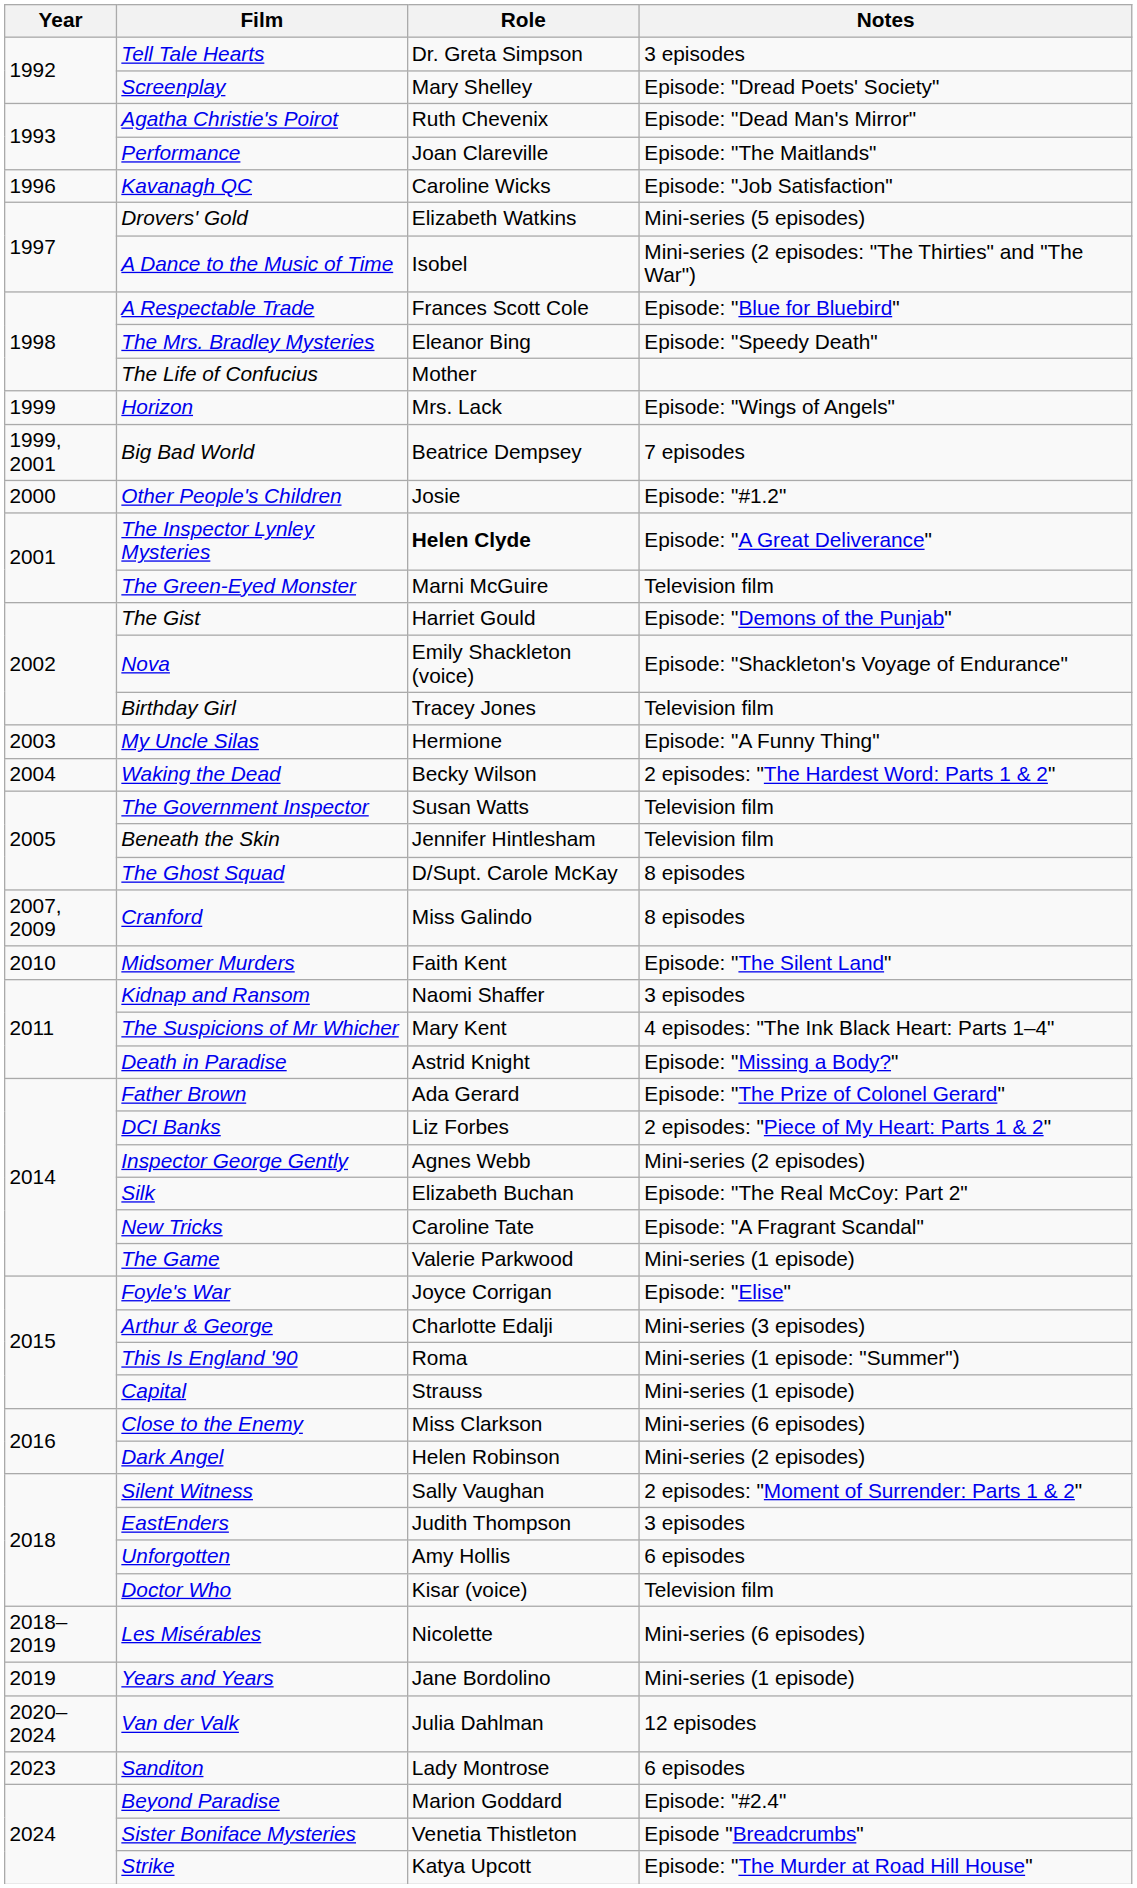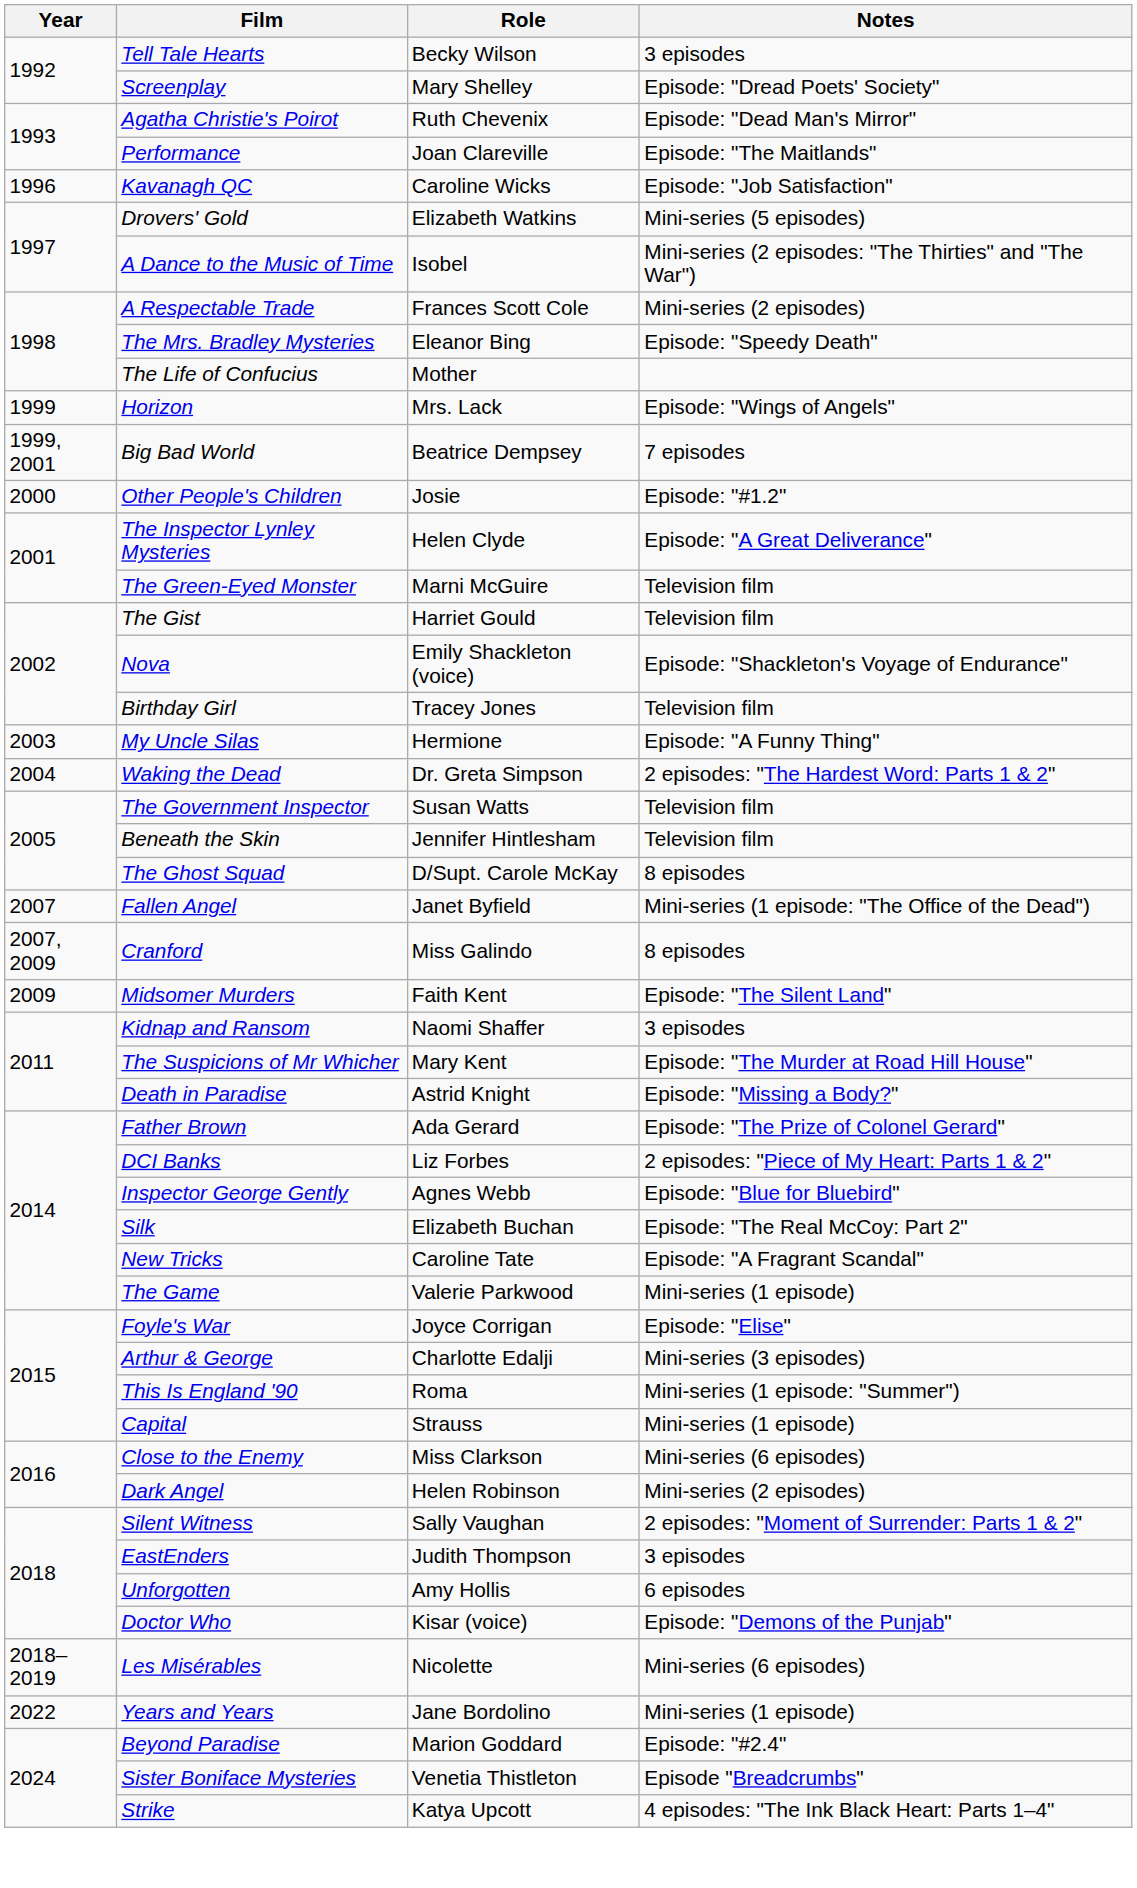 <table class="wikitable">
 <tr>
 <th>Year</th>
 <th>Film</th>
 <th>Role</th>
 <th>Notes</th>
 </tr>
 <tr>
 <td rowspan="2">1992</td>
 <td><em><a href='#'>Tell Tale Hearts</a></em></td>
-<td>Dr. Greta Simpson</td>
+<td>Becky Wilson</td>
 <td>3 episodes</td>
 </tr>
 <tr>
 <td><em><a href='#'>Screenplay</a></em></td>
 <td>Mary Shelley</td>
 <td>Episode: "Dread Poets' Society"</td>
 </tr>
 <tr>
 <td rowspan="2">1993</td>
 <td><em><a href='#'>Agatha Christie's Poirot</a></em></td>
 <td>Ruth Chevenix</td>
 <td>Episode: "Dead Man's Mirror"</td>
 </tr>
 <tr>
 <td><em><a href='#'>Performance</a></em></td>
 <td>Joan Clareville</td>
 <td>Episode: "The Maitlands"</td>
 </tr>
 <tr>
 <td>1996</td>
 <td><em><a href='#'>Kavanagh QC</a></em></td>
 <td>Caroline Wicks</td>
 <td>Episode: "Job Satisfaction"</td>
 </tr>
 <tr>
 <td rowspan="2">1997</td>
 <td><em>Drovers' Gold</em></td>
 <td>Elizabeth Watkins</td>
 <td>Mini-series (5 episodes)</td>
 </tr>
 <tr>
 <td><em><a href='#'>A Dance to the Music of Time</a></em></td>
 <td>Isobel</td>
 <td>Mini-series (2 episodes: "The Thirties" and "The War")</td>
 </tr>
 <tr>
 <td rowspan="3">1998</td>
 <td><em><a href='#'>A Respectable Trade</a></em></td>
 <td>Frances Scott Cole</td>
-<td>Episode: "<a href='#'>Blue for Bluebird</a>"</td>
+<td>Mini-series (2 episodes)</td>
 </tr>
 <tr>
 <td><em><a href='#'>The Mrs. Bradley Mysteries</a></em></td>
 <td>Eleanor Bing</td>
 <td>Episode: "Speedy Death"</td>
 </tr>
 <tr>
 <td><em>The Life of Confucius</em></td>
 <td>Mother</td>
 <td></td>
 </tr>
 <tr>
 <td>1999</td>
 <td><em><a href='#'>Horizon</a></em></td>
 <td>Mrs. Lack</td>
 <td>Episode: "Wings of Angels"</td>
 </tr>
 <tr>
 <td>1999, 2001</td>
 <td><em>Big Bad World</em></td>
 <td>Beatrice Dempsey</td>
 <td>7 episodes</td>
 </tr>
 <tr>
 <td>2000</td>
 <td><em><a href='#'>Other People's Children</a></em></td>
 <td>Josie</td>
 <td>Episode: "#1.2"</td>
 </tr>
 <tr>
 <td rowspan="2">2001</td>
 <td><em><a href='#'>The Inspector Lynley Mysteries</a></em></td>
-<td><strong>Helen Clyde</strong></td>
+<td>Helen Clyde</td>
 <td>Episode: "<a href='#'>A Great Deliverance</a>"</td>
 </tr>
 <tr>
 <td><em><a href='#'>The Green-Eyed Monster</a></em></td>
 <td>Marni McGuire</td>
 <td>Television film</td>
 </tr>
 <tr>
 <td rowspan="3">2002</td>
 <td><em>The Gist</em></td>
 <td>Harriet Gould</td>
-<td>Episode: "<a href='#'>Demons of the Punjab</a>"</td>
+<td>Television film</td>
 </tr>
 <tr>
 <td><em><a href='#'>Nova</a></em></td>
 <td>Emily Shackleton (voice)</td>
 <td>Episode: "Shackleton's Voyage of Endurance"</td>
 </tr>
 <tr>
 <td><em>Birthday Girl</em></td>
 <td>Tracey Jones</td>
 <td>Television film</td>
 </tr>
 <tr>
 <td>2003</td>
 <td><em><a href='#'>My Uncle Silas</a></em></td>
 <td>Hermione</td>
 <td>Episode: "A Funny Thing"</td>
 </tr>
 <tr>
 <td>2004</td>
 <td><em><a href='#'>Waking the Dead</a></em></td>
-<td>Becky Wilson</td>
+<td>Dr. Greta Simpson</td>
 <td>2 episodes: "<a href='#'>The Hardest Word: Parts 1 & 2</a>"</td>
 </tr>
 <tr>
 <td rowspan="3">2005</td>
 <td><em><a href='#'>The Government Inspector</a></em></td>
 <td>Susan Watts</td>
 <td>Television film</td>
 </tr>
 <tr>
 <td><em>Beneath the Skin</em></td>
 <td>Jennifer Hintlesham</td>
 <td>Television film</td>
 </tr>
 <tr>
 <td><em><a href='#'>The Ghost Squad</a></em></td>
 <td>D/Supt. Carole McKay</td>
 <td>8 episodes</td>
 </tr>
 <tr>
+<td>2007</td>
+<td><em><a href='#'>Fallen Angel</a></em></td>
+<td>Janet Byfield</td>
+<td>Mini-series (1 episode: "The Office of the Dead")</td>
+</tr>
+<tr>
 <td>2007, 2009</td>
 <td><em><a href='#'>Cranford</a></em></td>
 <td>Miss Galindo</td>
 <td>8 episodes</td>
 </tr>
 <tr>
-<td rowspan="1">2010</td>
+<td rowspan="1">2009</td>
 <td><em><a href='#'>Midsomer Murders</a></em></td>
 <td>Faith Kent</td>
 <td>Episode: "<a href='#'>The Silent Land</a>"</td>
 </tr>
 <tr>
 <td rowspan="3">2011</td>
 <td><em><a href='#'>Kidnap and Ransom</a></em></td>
 <td>Naomi Shaffer</td>
 <td>3 episodes</td>
 </tr>
 <tr>
 <td><em><a href='#'>The Suspicions of Mr Whicher</a></em></td>
 <td>Mary Kent</td>
-<td>4 episodes: "The Ink Black Heart: Parts 1‒4"</td>
+<td>Episode: "<a href='#'>The Murder at Road Hill House</a>"</td>
 </tr>
 <tr>
 <td><em><a href='#'>Death in Paradise</a></em></td>
 <td>Astrid Knight</td>
 <td>Episode: "<a href='#'>Missing a Body?</a>"</td>
 </tr>
 <tr>
 <td rowspan="6">2014</td>
 <td><em><a href='#'>Father Brown</a></em></td>
 <td>Ada Gerard</td>
 <td>Episode: "<a href='#'>The Prize of Colonel Gerard</a>"</td>
 </tr>
 <tr>
 <td><em><a href='#'>DCI Banks</a></em></td>
 <td>Liz Forbes</td>
 <td>2 episodes: "<a href='#'>Piece of My Heart: Parts 1 & 2</a>"</td>
 </tr>
 <tr>
 <td><em><a href='#'>Inspector George Gently</a></em></td>
 <td>Agnes Webb</td>
-<td>Mini-series (2 episodes)</td>
+<td>Episode: "<a href='#'>Blue for Bluebird</a>"</td>
 </tr>
 <tr>
 <td><em><a href='#'>Silk</a></em></td>
 <td>Elizabeth Buchan</td>
 <td>Episode: "The Real McCoy: Part 2"</td>
 </tr>
 <tr>
 <td><em><a href='#'>New Tricks</a></em></td>
 <td>Caroline Tate</td>
 <td>Episode: "A Fragrant Scandal"</td>
 </tr>
 <tr>
 <td><em><a href='#'>The Game</a></em></td>
 <td>Valerie Parkwood</td>
 <td>Mini-series (1 episode)</td>
 </tr>
 <tr>
 <td rowspan="4">2015</td>
 <td><em><a href='#'>Foyle's War</a></em></td>
 <td>Joyce Corrigan</td>
 <td>Episode: "<a href='#'>Elise</a>"</td>
 </tr>
 <tr>
 <td><em><a href='#'>Arthur & George</a></em></td>
 <td>Charlotte Edalji</td>
 <td>Mini-series (3 episodes)</td>
 </tr>
 <tr>
 <td><em><a href='#'>This Is England '90</a></em></td>
 <td>Roma</td>
 <td>Mini-series (1 episode: "Summer")</td>
 </tr>
 <tr>
 <td><em><a href='#'>Capital</a></em></td>
 <td>Strauss</td>
 <td>Mini-series (1 episode)</td>
 </tr>
 <tr>
 <td rowspan="2">2016</td>
 <td><em><a href='#'>Close to the Enemy</a></em></td>
 <td>Miss Clarkson</td>
 <td>Mini-series (6 episodes)</td>
 </tr>
 <tr>
 <td><em><a href='#'>Dark Angel</a></em></td>
 <td>Helen Robinson</td>
 <td>Mini-series (2 episodes)</td>
 </tr>
 <tr>
 <td rowspan="4">2018</td>
 <td><em><a href='#'>Silent Witness</a></em></td>
 <td>Sally Vaughan</td>
 <td>2 episodes: "<a href='#'>Moment of Surrender: Parts 1 & 2</a>"</td>
 </tr>
 <tr>
 <td><em><a href='#'>EastEnders</a></em></td>
 <td>Judith Thompson</td>
 <td>3 episodes</td>
 </tr>
 <tr>
 <td><em><a href='#'>Unforgotten</a></em></td>
 <td>Amy Hollis</td>
 <td>6 episodes</td>
 </tr>
 <tr>
 <td><em><a href='#'>Doctor Who</a></em></td>
 <td>Kisar (voice)</td>
-<td>Television film</td>
+<td>Episode: "<a href='#'>Demons of the Punjab</a>"</td>
 </tr>
 <tr>
 <td>2018‒2019</td>
 <td><em><a href='#'>Les Misérables</a></em></td>
 <td>Nicolette</td>
 <td>Mini-series (6 episodes)</td>
 </tr>
 <tr>
-<td>2019</td>
+<td>2022</td>
 <td><em><a href='#'>Years and Years</a></em></td>
 <td>Jane Bordolino</td>
 <td>Mini-series (1 episode)</td>
-</tr>
-<tr>
-<td>2020‒2024</td>
-<td><em><a href='#'>Van der Valk</a></em></td>
-<td>Julia Dahlman</td>
-<td>12 episodes</td>
-</tr>
-<tr>
-<td>2023</td>
-<td><em><a href='#'>Sanditon</a></em></td>
-<td>Lady Montrose</td>
-<td>6 episodes</td>
 </tr>
 <tr>
 <td rowspan="3">2024</td>
 <td><em><a href='#'>Beyond Paradise</a></em></td>
 <td>Marion Goddard</td>
 <td>Episode: "#2.4"</td>
 </tr>
 <tr>
 <td><em><a href='#'>Sister Boniface Mysteries</a></em></td>
 <td>Venetia Thistleton</td>
 <td>Episode "<a href='#'>Breadcrumbs</a>"</td>
 </tr>
 <tr>
 <td><em><a href='#'>Strike</a></em></td>
 <td>Katya Upcott</td>
-<td>Episode: "<a href='#'>The Murder at Road Hill House</a>"</td>
+<td>4 episodes: "The Ink Black Heart: Parts 1‒4"</td>
 </tr>
 </table>
